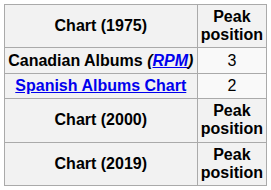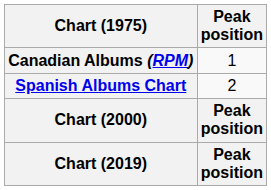 <table class="wikitable sortable plainrowheaders" style="text-align:center;">
 <tr>
 <th scope="col">Chart (1975)</th>
 <th scope="col">Peak<br>position</th>
 </tr>
 <tr>
 <th scope="row">Canadian Albums <em>(<a href='#'>RPM</a>)</em></th>
-<td>3</td>
+<td>1</td>
 </tr>
 <tr>
 </tr>
 <tr>
 </tr>
 <tr>
 </tr>
 <tr>
 </tr>
 <tr>
 <th scope="row"><a href='#'>Spanish Albums Chart</a></th>
 <td style="text-align:center;">2</td>
 </tr>
 <tr>
 </tr>
 <tr>
 </tr>
 <tr>
 <th scope="col">Chart (2000)</th>
 <th scope="col">Peak<br>position</th>
 </tr>
 <tr>
 </tr>
 <tr>
 <th scope="col">Chart (2019)</th>
 <th scope="col">Peak<br>position</th>
 </tr>
 <tr>
 </tr>
 </table>
